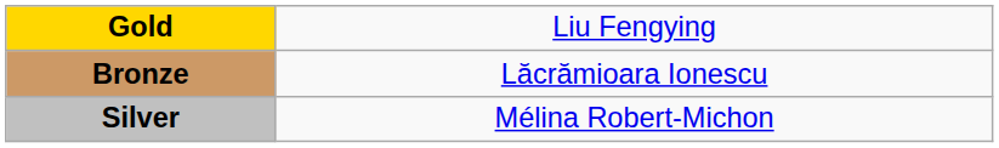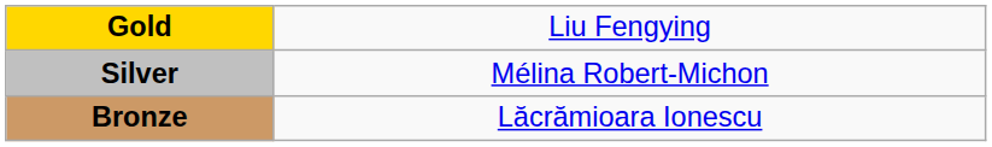 <table class="wikitable" style="text-align:center; " width="35%">
 <tr>
 <td bgcolor="gold"><strong>Gold</strong></td>
 <td><a href='#'>Liu Fengying</a><br>  <small><em></em></small></td>
 </tr>
 <tr>
+<td bgcolor="silver"><strong>Silver</strong></td>
+<td><a href='#'>Mélina Robert-Michon</a><br>  <small><em></em></small></td>
+</tr>
+<tr>
 <td bgcolor="CC9966"><strong>Bronze</strong></td>
 <td><a href='#'>Lăcrămioara Ionescu</a><br>  <small><em></em></small></td>
 </tr>
-<tr>
-<td bgcolor="silver"><strong>Silver</strong></td>
-<td><a href='#'>Mélina Robert-Michon</a><br>  <small><em></em></small></td>
-</tr>
 </table>
